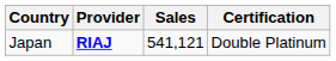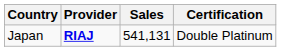 <table class="wikitable" border="1">
 <tr>
 <th>Country</th>
 <th>Provider</th>
 <th>Sales</th>
 <th>Certification</th>
 </tr>
 <tr>
 <td>Japan</td>
 <td><strong><a href='#'>RIAJ</a></strong></td>
-<td>541,121</td>
+<td>541,131</td>
 <td>Double Platinum</td>
 </tr>
 </table>
